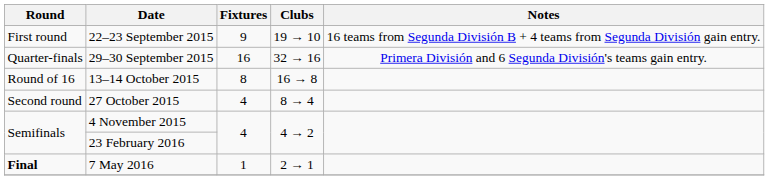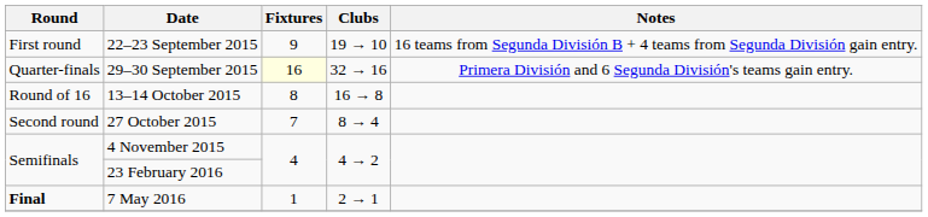 <table class="wikitable">
 <tr>
 <th>Round</th>
 <th>Date</th>
 <th>Fixtures</th>
 <th>Clubs</th>
 <th>Notes</th>
 </tr>
 <tr>
 <td>First round</td>
 <td>22–23 September 2015</td>
 <td align=center>9</td>
 <td align=center>19 → 10</td>
 <td align=center>16 teams from <a href='#'>Segunda División B</a> + 4 teams from <a href='#'>Segunda División</a> gain entry.</td>
 </tr>
 <tr>
 <td>Quarter-finals</td>
 <td>29–30 September 2015</td>
-<td align=center>16</td>
+<td align=center style="background: lightyellow;">16</td>
 <td align=center>32 → 16</td>
 <td align=center><a href='#'>Primera División</a> and 6 <a href='#'>Segunda División</a>'s teams gain entry.</td>
 </tr>
 <tr>
 <td>Round of 16</td>
 <td>13–14 October 2015</td>
 <td align=center>8</td>
 <td align=center>16 → 8</td>
 <td></td>
 </tr>
 <tr>
 <td>Second round</td>
 <td>27 October 2015</td>
-<td align=center>4</td>
+<td align=center>7</td>
 <td align=center>8 → 4</td>
 <td></td>
 </tr>
 <tr>
 <td rowspan=2>Semifinals</td>
 <td>4 November 2015</td>
 <td rowspan=2 align=center>4</td>
 <td rowspan=2 align=center>4 → 2</td>
 <td rowspan=2 align=center></td>
 </tr>
 <tr>
 <td>23 February 2016</td>
 </tr>
 <tr>
 <td><strong>Final</strong></td>
 <td>7 May 2016</td>
 <td align=center>1</td>
 <td align=center>2 → 1</td>
 <td align=center></td>
 </tr>
 <tr>
 </tr>
 </table>
